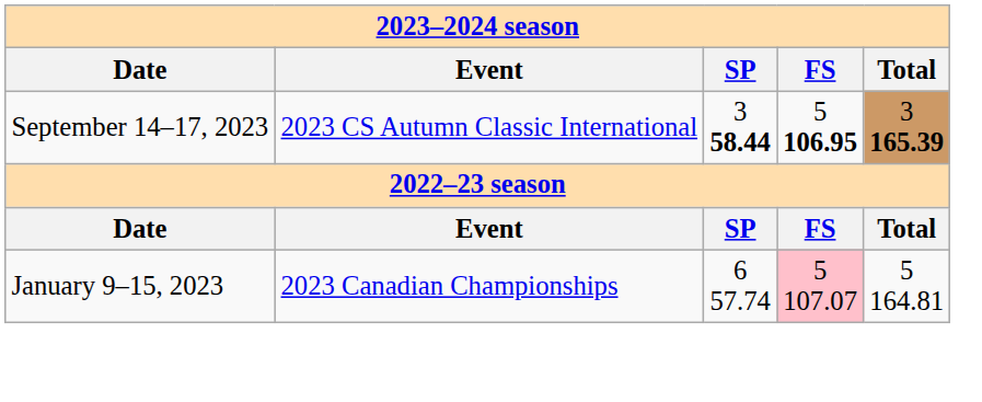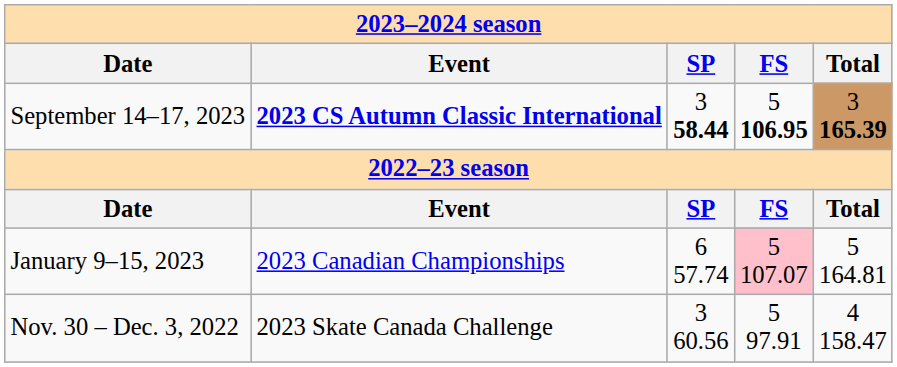 <table class="wikitable">
 <tr>
 <td style="background-color: #ffdead; " colspan=5 align=center><a href='#'><strong>2023–2024 season</strong></a></td>
 </tr>
 <tr>
 <th>Date</th>
 <th>Event</th>
 <th><a href='#'>SP</a></th>
 <th><a href='#'>FS</a></th>
 <th>Total</th>
 </tr>
 <tr>
 <td>September 14–17, 2023</td>
-<td><a href='#'>2023 CS Autumn Classic International</a></td>
+<td><strong><a href='#'>2023 CS Autumn Classic International</a></strong></td>
 <td align=center>3 <br> <strong>58.44</strong></td>
 <td align=center>5 <br> <strong>106.95</strong></td>
 <td align=center bgcolor=cc9966>3 <br> <strong>165.39</strong></td>
 </tr>
 <tr>
 <td style="background-color: #ffdead; " colspan=5 align=center><a href='#'><strong>2022–23 season</strong></a></td>
 </tr>
 <tr>
 <th>Date</th>
 <th>Event</th>
 <th><a href='#'>SP</a></th>
 <th><a href='#'>FS</a></th>
 <th>Total</th>
 </tr>
 <tr>
 <td>January 9–15, 2023</td>
 <td><a href='#'>2023 Canadian Championships</a></td>
 <td align=center>6 <br> 57.74</td>
 <td align=center style="background: pink;">5 <br> 107.07</td>
 <td align=center>5 <br> 164.81</td>
 </tr>
+<tr>
+<td>Nov. 30 – Dec. 3, 2022</td>
+<td>2023 Skate Canada Challenge</td>
+<td align=center>3 <br> 60.56</td>
+<td align=center>5 <br> 97.91</td>
+<td align=center>4 <br> 158.47</td>
+</tr>
 </table>
